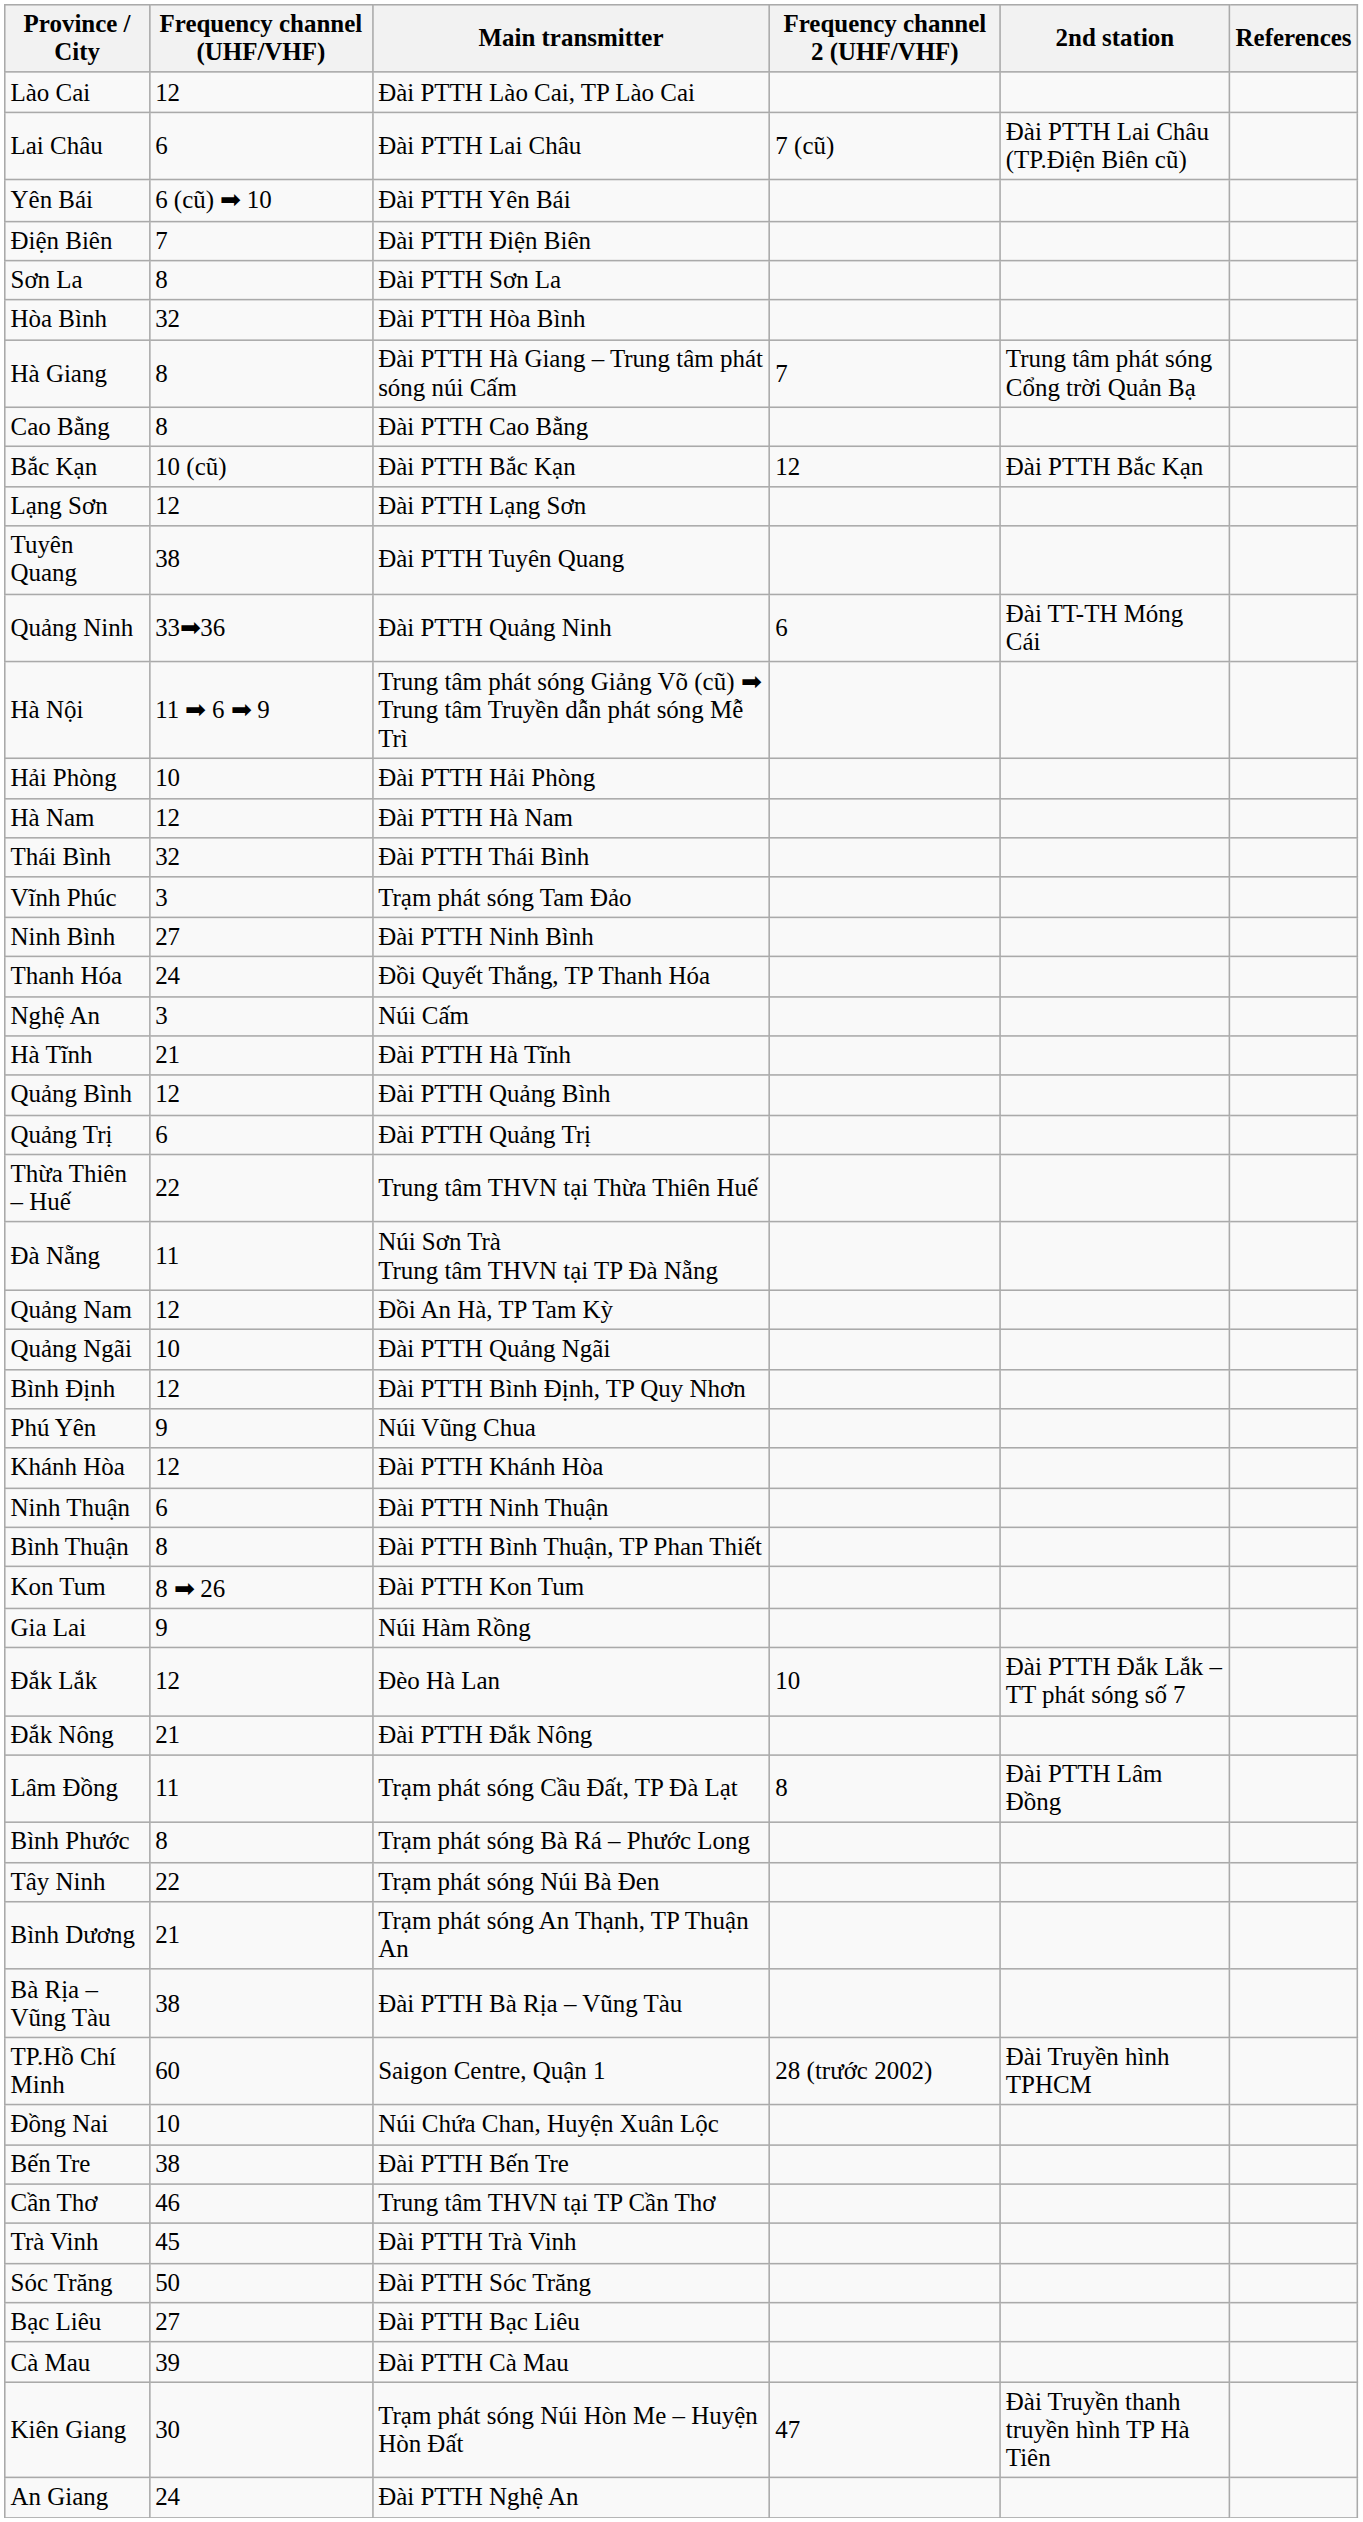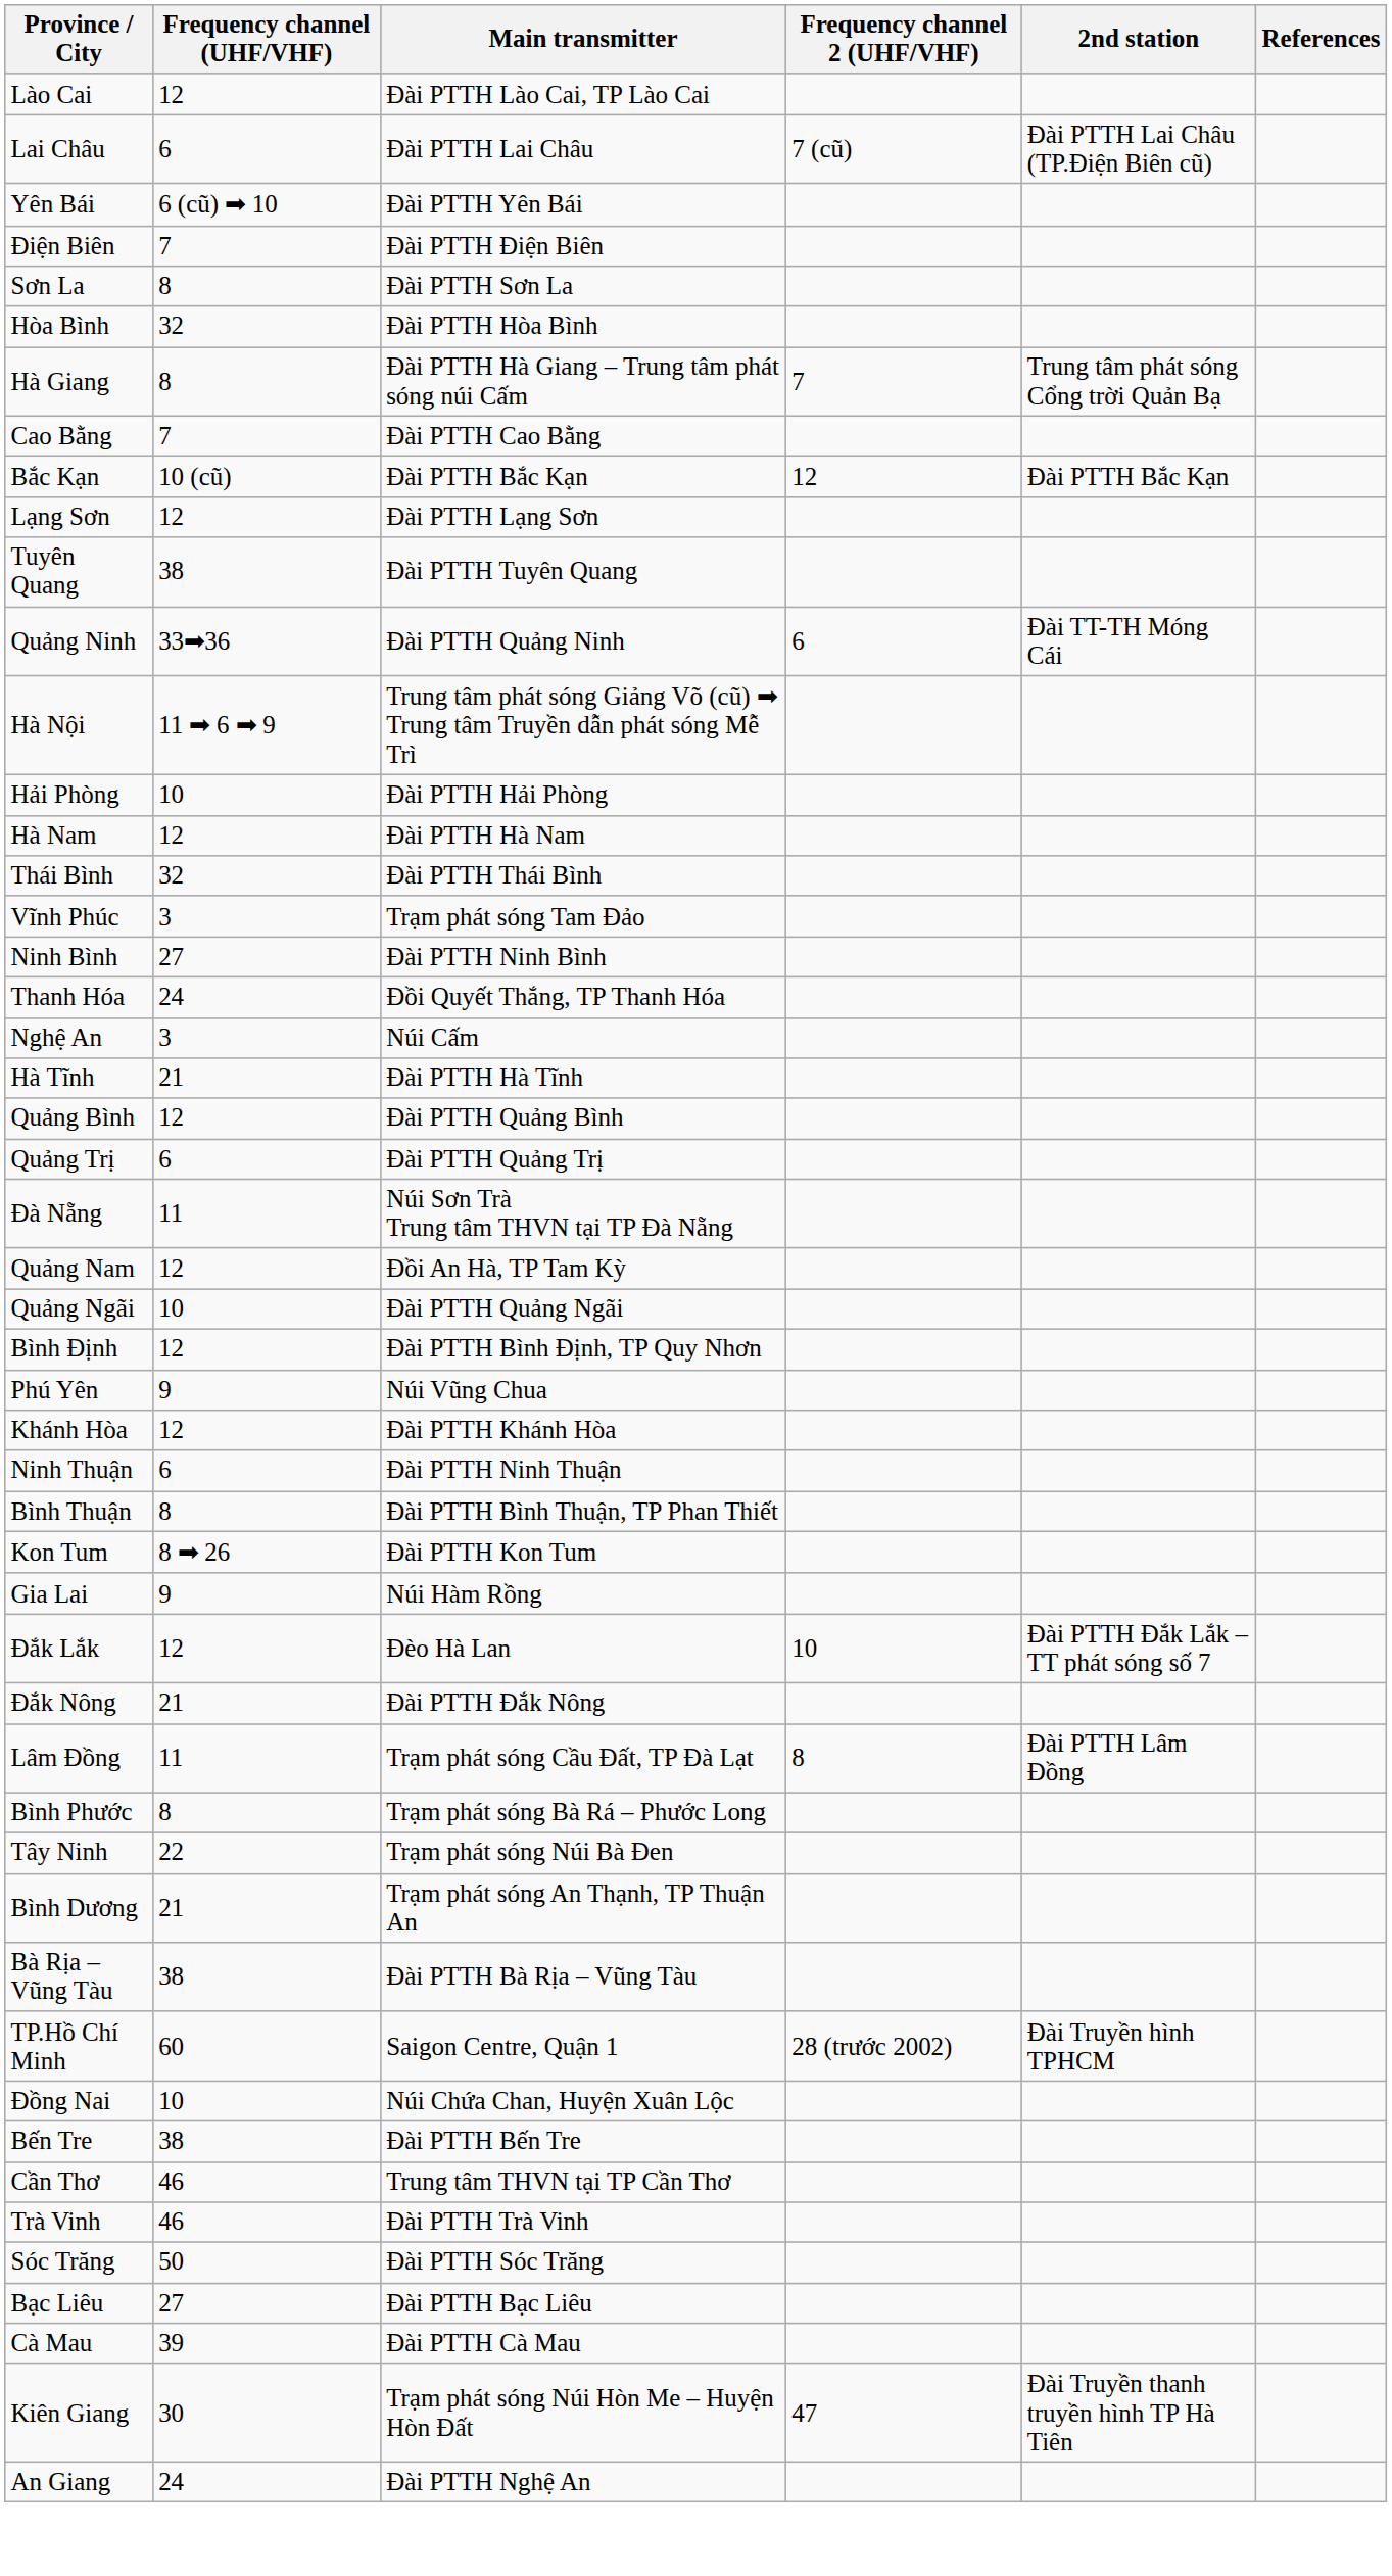 <table class="wikitable mw-collapsible mw-collapsed sortable">
 <tr>
 <th>Province / City</th>
 <th>Frequency channel (UHF/VHF)</th>
 <th>Main transmitter</th>
 <th>Frequency channel 2 (UHF/VHF)</th>
 <th>2nd station</th>
 <th>References</th>
 </tr>
 <tr>
 <td>Lào Cai</td>
 <td>12</td>
 <td>Đài PTTH Lào Cai, TP Lào Cai</td>
 <td></td>
 <td></td>
 <td></td>
 </tr>
 <tr>
 <td>Lai Châu</td>
 <td>6</td>
 <td>Đài PTTH Lai Châu</td>
 <td>7 (cũ)</td>
 <td>Đài PTTH Lai Châu (TP.Điện Biên cũ)</td>
 <td></td>
 </tr>
 <tr>
 <td>Yên Bái</td>
 <td>6 (cũ) ➡ 10</td>
 <td>Đài PTTH Yên Bái</td>
 <td></td>
 <td></td>
 <td></td>
 </tr>
 <tr>
 <td>Điện Biên</td>
 <td>7</td>
 <td>Đài PTTH Điện Biên</td>
 <td></td>
 <td></td>
 <td></td>
 </tr>
 <tr>
 <td>Sơn La</td>
 <td>8</td>
 <td>Đài PTTH Sơn La</td>
 <td></td>
 <td></td>
 <td></td>
 </tr>
 <tr>
 <td>Hòa Bình</td>
 <td>32</td>
 <td>Đài PTTH Hòa Bình</td>
 <td></td>
 <td></td>
 <td></td>
 </tr>
 <tr>
 <td>Hà Giang</td>
 <td>8</td>
 <td>Đài PTTH Hà Giang – Trung tâm phát sóng núi Cấm</td>
 <td>7</td>
 <td>Trung tâm phát sóng Cổng trời Quản Bạ</td>
 <td></td>
 </tr>
 <tr>
 <td>Cao Bằng</td>
-<td>8</td>
+<td>7</td>
 <td>Đài PTTH Cao Bằng</td>
 <td></td>
 <td></td>
 <td></td>
 </tr>
 <tr>
 <td>Bắc Kạn</td>
 <td>10 (cũ)</td>
 <td>Đài PTTH Bắc Kạn</td>
 <td>12</td>
 <td>Đài PTTH Bắc Kạn</td>
 <td></td>
 </tr>
 <tr>
 <td>Lạng Sơn</td>
 <td>12</td>
 <td>Đài PTTH Lạng Sơn</td>
 <td></td>
 <td></td>
 <td></td>
 </tr>
 <tr>
 <td>Tuyên Quang</td>
 <td>38</td>
 <td>Đài PTTH Tuyên Quang</td>
 <td></td>
 <td></td>
 <td></td>
 </tr>
 <tr>
 <td>Quảng Ninh</td>
 <td>33➡36</td>
 <td>Đài PTTH Quảng Ninh</td>
 <td>6</td>
 <td>Đài TT-TH Móng Cái</td>
 <td></td>
 </tr>
 <tr>
 <td>Hà Nội</td>
 <td>11 ➡ 6 ➡ 9</td>
 <td>Trung tâm phát sóng Giảng Võ (cũ) ➡ Trung tâm Truyền dẫn phát sóng Mễ Trì</td>
 <td></td>
 <td></td>
 <td></td>
 </tr>
 <tr>
 <td>Hải Phòng</td>
 <td>10</td>
 <td>Đài PTTH Hải Phòng</td>
 <td></td>
 <td></td>
 <td></td>
 </tr>
 <tr>
 <td>Hà Nam</td>
 <td>12</td>
 <td>Đài PTTH Hà Nam</td>
 <td></td>
 <td></td>
 <td></td>
 </tr>
 <tr>
 <td>Thái Bình</td>
 <td>32</td>
 <td>Đài PTTH Thái Bình</td>
 <td></td>
 <td></td>
 <td></td>
 </tr>
 <tr>
 <td>Vĩnh Phúc</td>
 <td>3</td>
 <td>Trạm phát sóng Tam Đảo</td>
 <td></td>
 <td></td>
 <td></td>
 </tr>
 <tr>
 <td>Ninh Bình</td>
 <td>27</td>
 <td>Đài PTTH Ninh Bình</td>
 <td></td>
 <td></td>
 <td></td>
 </tr>
 <tr>
 <td>Thanh Hóa</td>
 <td>24</td>
 <td>Đồi Quyết Thắng, TP Thanh Hóa</td>
 <td></td>
 <td></td>
 <td></td>
 </tr>
 <tr>
 <td>Nghệ An</td>
 <td>3</td>
 <td>Núi Cấm</td>
 <td></td>
 <td></td>
 <td></td>
 </tr>
 <tr>
 <td>Hà Tĩnh</td>
 <td>21</td>
 <td>Đài PTTH Hà Tĩnh</td>
 <td></td>
 <td></td>
 <td></td>
 </tr>
 <tr>
 <td>Quảng Bình</td>
 <td>12</td>
 <td>Đài PTTH Quảng Bình</td>
 <td></td>
 <td></td>
 <td></td>
 </tr>
 <tr>
 <td>Quảng Trị</td>
 <td>6</td>
 <td>Đài PTTH Quảng Trị</td>
-<td></td>
-<td></td>
-<td></td>
-</tr>
-<tr>
-<td>Thừa Thiên – Huế</td>
-<td>22</td>
-<td>Trung tâm THVN tại Thừa Thiên Huế</td>
 <td></td>
 <td></td>
 <td></td>
 </tr>
 <tr>
 <td>Đà Nẵng</td>
 <td>11</td>
 <td>Núi Sơn Trà <br> Trung tâm THVN tại TP Đà Nẵng</td>
 <td></td>
 <td></td>
 <td></td>
 </tr>
 <tr>
 <td>Quảng Nam</td>
 <td>12</td>
 <td>Đồi An Hà, TP Tam Kỳ</td>
 <td></td>
 <td></td>
 <td></td>
 </tr>
 <tr>
 <td>Quảng Ngãi</td>
 <td>10</td>
 <td>Đài PTTH Quảng Ngãi</td>
 <td></td>
 <td></td>
 <td></td>
 </tr>
 <tr>
 <td>Bình Định</td>
 <td>12</td>
 <td>Đài PTTH Bình Định, TP Quy Nhơn</td>
 <td></td>
 <td></td>
 <td></td>
 </tr>
 <tr>
 <td>Phú Yên</td>
 <td>9</td>
 <td>Núi Vũng Chua</td>
 <td></td>
 <td></td>
 <td></td>
 </tr>
 <tr>
 <td>Khánh Hòa</td>
 <td>12</td>
 <td>Đài PTTH Khánh Hòa</td>
 <td></td>
 <td></td>
 <td></td>
 </tr>
 <tr>
 <td>Ninh Thuận</td>
 <td>6</td>
 <td>Đài PTTH Ninh Thuận</td>
 <td></td>
 <td></td>
 <td></td>
 </tr>
 <tr>
 <td>Bình Thuận</td>
 <td>8</td>
 <td>Đài PTTH Bình Thuận, TP Phan Thiết</td>
 <td></td>
 <td></td>
 <td></td>
 </tr>
 <tr>
 <td>Kon Tum</td>
 <td>8 ➡ 26</td>
 <td>Đài PTTH Kon Tum</td>
 <td></td>
 <td></td>
 <td></td>
 </tr>
 <tr>
 <td>Gia Lai</td>
 <td>9</td>
 <td>Núi Hàm Rồng</td>
 <td></td>
 <td></td>
 <td></td>
 </tr>
 <tr>
 <td>Đắk Lắk</td>
 <td>12</td>
 <td>Đèo Hà Lan</td>
 <td>10</td>
 <td>Đài PTTH Đắk Lắk – TT phát sóng số 7</td>
 <td></td>
 </tr>
 <tr>
 <td>Đắk Nông</td>
 <td>21</td>
 <td>Đài PTTH Đắk Nông</td>
 <td></td>
 <td></td>
 <td></td>
 </tr>
 <tr>
 <td>Lâm Đồng</td>
 <td>11</td>
 <td>Trạm phát sóng Cầu Đất, TP Đà Lạt</td>
 <td>8</td>
 <td>Đài PTTH Lâm Đồng</td>
 <td></td>
 </tr>
 <tr>
 <td>Bình Phước</td>
 <td>8</td>
 <td>Trạm phát sóng Bà Rá – Phước Long</td>
 <td></td>
 <td></td>
 <td></td>
 </tr>
 <tr>
 <td>Tây Ninh</td>
 <td>22</td>
 <td>Trạm phát sóng Núi Bà Đen</td>
 <td></td>
 <td></td>
 <td></td>
 </tr>
 <tr>
 <td>Bình Dương</td>
 <td>21</td>
 <td>Trạm phát sóng An Thạnh, TP Thuận An</td>
 <td></td>
 <td></td>
 <td></td>
 </tr>
 <tr>
 <td>Bà Rịa – Vũng Tàu</td>
 <td>38</td>
 <td>Đài PTTH Bà Rịa – Vũng Tàu</td>
 <td></td>
 <td></td>
 <td></td>
 </tr>
 <tr>
 <td>TP.Hồ Chí Minh</td>
 <td>60</td>
 <td>Saigon Centre, Quận 1</td>
 <td>28 (trước 2002)</td>
 <td>Đài Truyền hình TPHCM</td>
 <td></td>
 </tr>
 <tr>
 <td>Đồng Nai</td>
 <td>10</td>
 <td>Núi Chứa Chan, Huyện Xuân Lộc</td>
 <td></td>
 <td></td>
 <td></td>
 </tr>
 <tr>
 <td>Bến Tre</td>
 <td>38</td>
 <td>Đài PTTH Bến Tre</td>
 <td></td>
 <td></td>
 <td></td>
 </tr>
 <tr>
 <td>Cần Thơ</td>
 <td>46</td>
 <td>Trung tâm THVN tại TP Cần Thơ</td>
 <td></td>
 <td></td>
 <td></td>
 </tr>
 <tr>
 <td>Trà Vinh</td>
-<td>45</td>
+<td>46</td>
 <td>Đài PTTH Trà Vinh</td>
 <td></td>
 <td></td>
 <td></td>
 </tr>
 <tr>
 <td>Sóc Trăng</td>
 <td>50</td>
 <td>Đài PTTH Sóc Trăng</td>
 <td></td>
 <td></td>
 <td></td>
 </tr>
 <tr>
 <td>Bạc Liêu</td>
 <td>27</td>
 <td>Đài PTTH Bạc Liêu</td>
 <td></td>
 <td></td>
 <td></td>
 </tr>
 <tr>
 <td>Cà Mau</td>
 <td>39</td>
 <td>Đài PTTH Cà Mau</td>
 <td></td>
 <td></td>
 <td></td>
 </tr>
 <tr>
 <td>Kiên Giang</td>
 <td>30</td>
 <td>Trạm phát sóng Núi Hòn Me – Huyện Hòn Đất</td>
 <td>47</td>
 <td>Đài Truyền thanh truyền hình TP Hà Tiên</td>
 <td></td>
 </tr>
 <tr>
 <td>An Giang</td>
 <td>24</td>
 <td>Đài PTTH Nghệ An</td>
 <td></td>
 <td></td>
 <td></td>
 </tr>
 </table>
